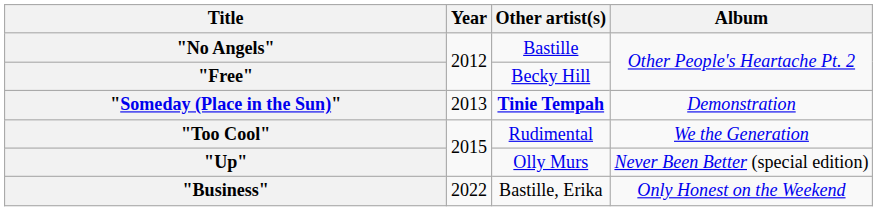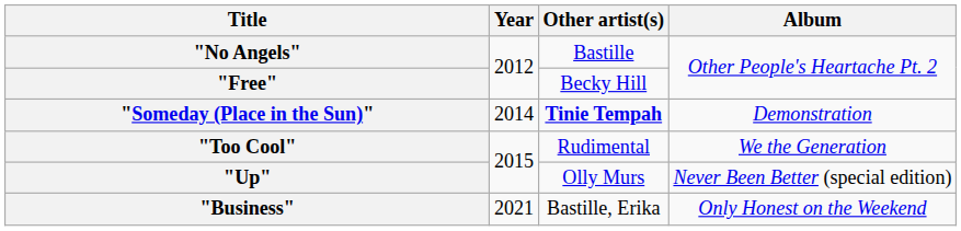 <table class="wikitable plainrowheaders" style="text-align:center;">
 <tr>
 <th scope="col" style="width:24em;">Title</th>
 <th scope="col" style="width:1em;">Year</th>
 <th scope="col">Other artist(s)</th>
 <th scope="col">Album</th>
 </tr>
 <tr>
 <th scope="row">"No Angels"</th>
 <td rowspan="2">2012</td>
 <td><a href='#'>Bastille</a></td>
 <td rowspan="2"><em><a href='#'>Other People's Heartache Pt. 2</a></em></td>
 </tr>
 <tr>
 <th scope="row">"Free"</th>
 <td><a href='#'>Becky Hill</a></td>
 </tr>
 <tr>
 <th scope="row">"<a href='#'>Someday (Place in the Sun)</a>"</th>
-<td>2013</td>
+<td>2014</td>
 <td><strong><a href='#'>Tinie Tempah</a></strong></td>
 <td><em><a href='#'>Demonstration</a></em></td>
 </tr>
 <tr>
 <th scope="row">"Too Cool"</th>
 <td rowspan="2">2015</td>
 <td><a href='#'>Rudimental</a></td>
 <td><em><a href='#'>We the Generation</a></em></td>
 </tr>
 <tr>
 <th scope="row">"Up"</th>
 <td><a href='#'>Olly Murs</a></td>
 <td><em><a href='#'>Never Been Better</a></em> (special edition)</td>
 </tr>
 <tr>
 <th scope="row">"Business"</th>
-<td>2022</td>
+<td>2021</td>
 <td>Bastille, Erika</td>
 <td><em><a href='#'>Only Honest on the Weekend</a></em></td>
 </tr>
 </table>
